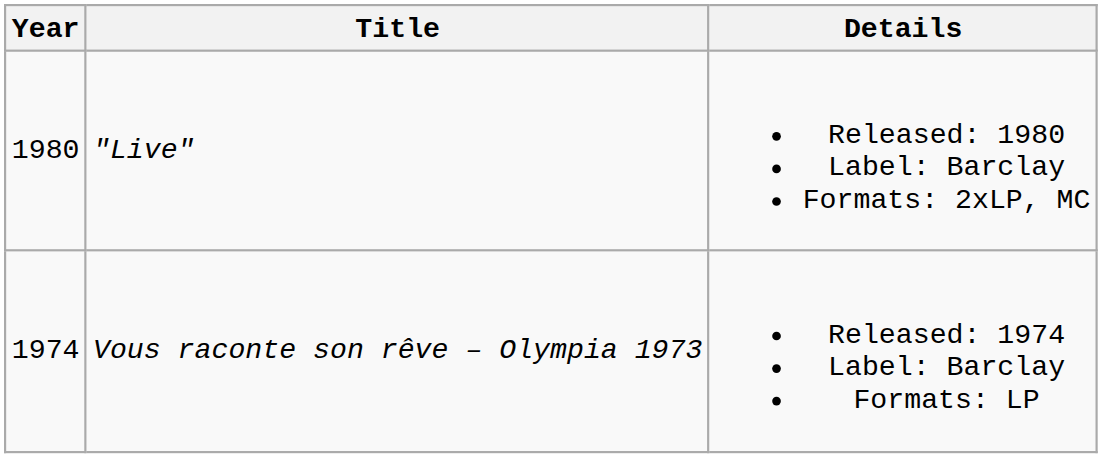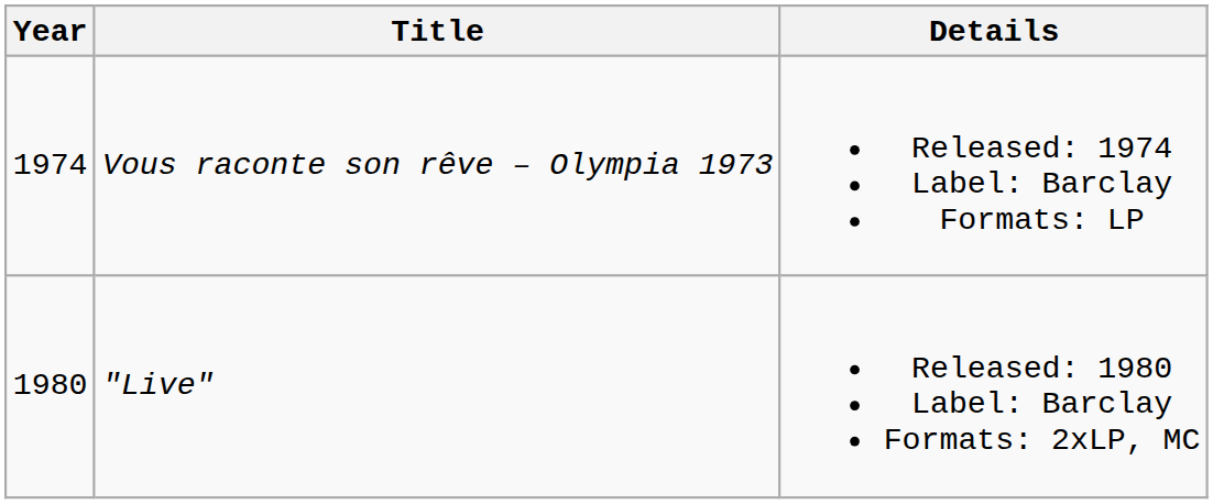 <table class="wikitable" style="text-align:center">
 <tr>
 <th>Year</th>
 <th>Title</th>
 <th>Details</th>
 </tr>
 <tr>
+<td>1974</td>
+<td align="left"><em>Vous raconte son rêve – Olympia 1973</em></td>
+<td><br><ul><li>Released: 1974</li><li>Label: Barclay</li><li>Formats: LP</li></ul></td>
+</tr>
+<tr>
 <td>1980</td>
 <td align="left"><em>"Live"</em></td>
 <td><br><ul><li>Released: 1980</li><li>Label: Barclay</li><li>Formats: 2xLP, MC</li></ul></td>
 </tr>
-<tr>
-<td>1974</td>
-<td align="left"><em>Vous raconte son rêve – Olympia 1973</em></td>
-<td><br><ul><li>Released: 1974</li><li>Label: Barclay</li><li>Formats: LP</li></ul></td>
-</tr>
 </table>
